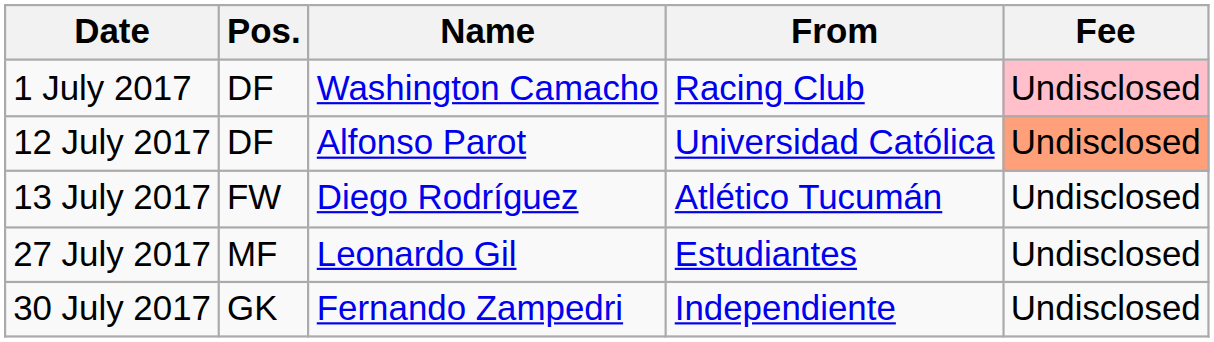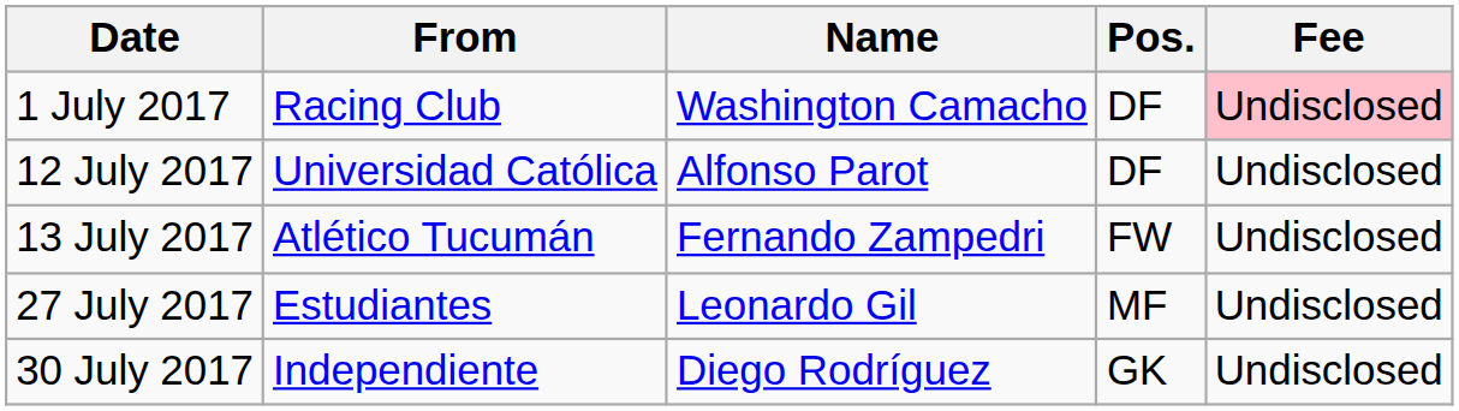 <table class="wikitable">
 <tr>
 <th>Date</th>
+<th>From</th>
+<th>Name</th>
 <th>Pos.</th>
-<th>Name</th>
-<th>From</th>
 <th>Fee</th>
 </tr>
 <tr>
 <td>1 July 2017</td>
+<td> <a href='#'>Racing Club</a></td>
+<td> <a href='#'>Washington Camacho</a></td>
 <td>DF</td>
-<td> <a href='#'>Washington Camacho</a></td>
-<td> <a href='#'>Racing Club</a></td>
 <td style="background: pink;">Undisclosed</td>
 </tr>
 <tr>
 <td>12 July 2017</td>
+<td> <a href='#'>Universidad Católica</a></td>
+<td> <a href='#'>Alfonso Parot</a></td>
 <td>DF</td>
-<td> <a href='#'>Alfonso Parot</a></td>
-<td> <a href='#'>Universidad Católica</a></td>
-<td style="background: lightsalmon;">Undisclosed</td>
+<td>Undisclosed</td>
 </tr>
 <tr>
 <td>13 July 2017</td>
+<td> <a href='#'>Atlético Tucumán</a></td>
+<td> <a href='#'>Fernando Zampedri</a></td>
 <td>FW</td>
-<td> <a href='#'>Diego Rodríguez</a></td>
-<td> <a href='#'>Atlético Tucumán</a></td>
 <td>Undisclosed</td>
 </tr>
 <tr>
 <td>27 July 2017</td>
+<td> <a href='#'>Estudiantes</a></td>
+<td> <a href='#'>Leonardo Gil</a></td>
 <td>MF</td>
-<td> <a href='#'>Leonardo Gil</a></td>
-<td> <a href='#'>Estudiantes</a></td>
 <td>Undisclosed</td>
 </tr>
 <tr>
 <td>30 July 2017</td>
+<td> <a href='#'>Independiente</a></td>
+<td> <a href='#'>Diego Rodríguez</a></td>
 <td>GK</td>
-<td> <a href='#'>Fernando Zampedri</a></td>
-<td> <a href='#'>Independiente</a></td>
 <td>Undisclosed</td>
 </tr>
 </table>
